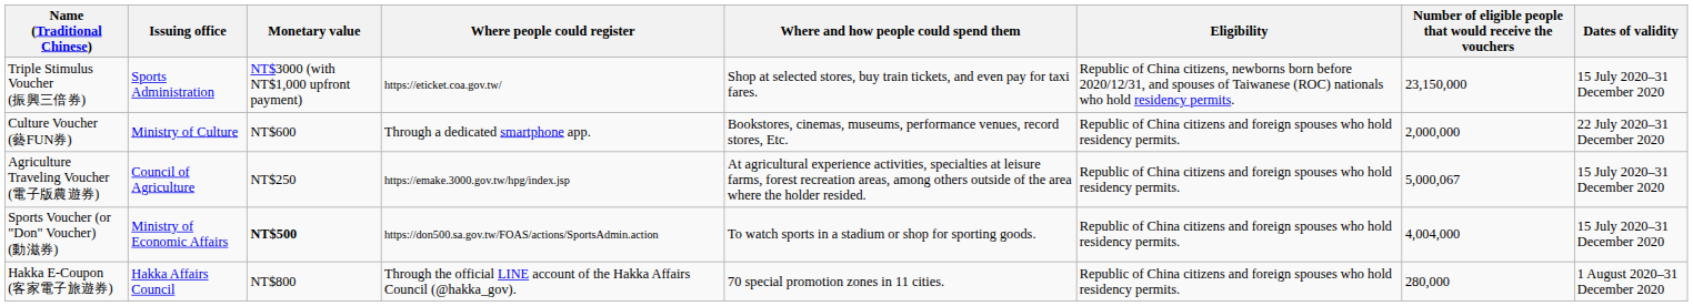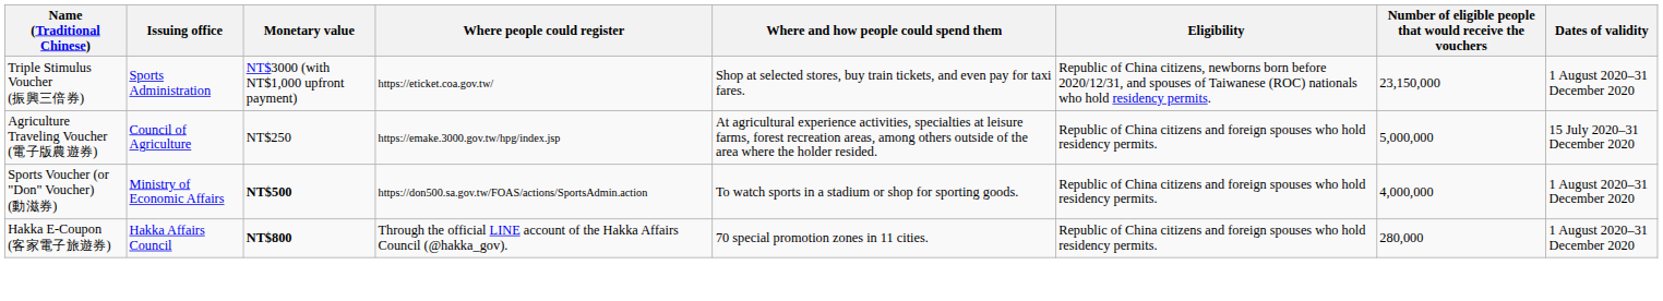 <table class="wikitable">
 <tr>
 <th>Name<br>(<a href='#'>Traditional Chinese</a>)</th>
 <th>Issuing office</th>
 <th>Monetary value</th>
 <th>Where people could register</th>
 <th>Where and how people could spend them</th>
 <th>Eligibility</th>
 <th>Number of eligible people that would receive the vouchers</th>
 <th>Dates of validity</th>
 </tr>
 <tr>
 <td>Triple Stimulus Voucher<br>(振興三倍券)</td>
 <td><a href='#'>Sports Administration</a></td>
 <td><a href='#'>NT$</a>3000 (with NT$1,000 upfront payment)</td>
 <td><small>https://eticket.coa.gov.tw/</small></td>
 <td>Shop at selected stores, buy train tickets, and even pay for taxi fares.</td>
 <td>Republic of China citizens, newborns born before 2020/12/31, and spouses of Taiwanese (ROC) nationals who hold <a href='#'>residency permits</a>.</td>
 <td>23,150,000</td>
-<td>15 July 2020–31 December 2020</td>
-</tr>
-<tr>
-<td>Culture Voucher<br>(藝FUN券)</td>
-<td><a href='#'>Ministry of Culture</a></td>
-<td>NT$600</td>
-<td>Through a dedicated <a href='#'>smartphone</a> app.</td>
-<td>Bookstores, cinemas, museums, performance venues, record stores, Etc.</td>
-<td>Republic of China citizens and foreign spouses who hold residency permits.</td>
-<td>2,000,000</td>
-<td>22 July 2020–31 December 2020</td>
+<td>1 August 2020–31 December 2020</td>
 </tr>
 <tr>
 <td>Agriculture Traveling Voucher<br>(電子版農遊券)</td>
 <td><a href='#'>Council of Agriculture</a></td>
 <td>NT$250</td>
 <td><small>https://emake.3000.gov.tw/hpg/index.jsp</small></td>
 <td>At agricultural experience activities, specialties at leisure farms, forest recreation areas, among others outside of the area where the holder resided.</td>
 <td>Republic of China citizens and foreign spouses who hold residency permits.</td>
-<td>5,000,067</td>
+<td>5,000,000</td>
 <td>15 July 2020–31 December 2020</td>
 </tr>
 <tr>
 <td>Sports Voucher (or "Don" Voucher)<br>(動滋券)</td>
 <td><a href='#'>Ministry of Economic Affairs</a></td>
 <td><strong>NT$500</strong></td>
 <td><small>https://don500.sa.gov.tw/FOAS/actions/SportsAdmin.action </small></td>
 <td>To watch sports in a stadium or shop for sporting goods.</td>
 <td>Republic of China citizens and foreign spouses who hold residency permits.</td>
-<td>4,004,000</td>
-<td>15 July 2020–31 December 2020</td>
+<td>4,000,000</td>
+<td>1 August 2020–31 December 2020</td>
 </tr>
 <tr>
 <td>Hakka E-Coupon<br>(客家電子旅遊券)</td>
 <td><a href='#'>Hakka Affairs Council</a></td>
-<td>NT$800</td>
+<td><strong>NT$800</strong></td>
 <td>Through the official <a href='#'>LINE</a> account of the Hakka Affairs Council (@hakka_gov).</td>
 <td>70 special promotion zones in 11 cities.</td>
 <td>Republic of China citizens and foreign spouses who hold residency permits.</td>
 <td>280,000</td>
 <td>1 August 2020–31 December 2020</td>
 </tr>
 </table>
